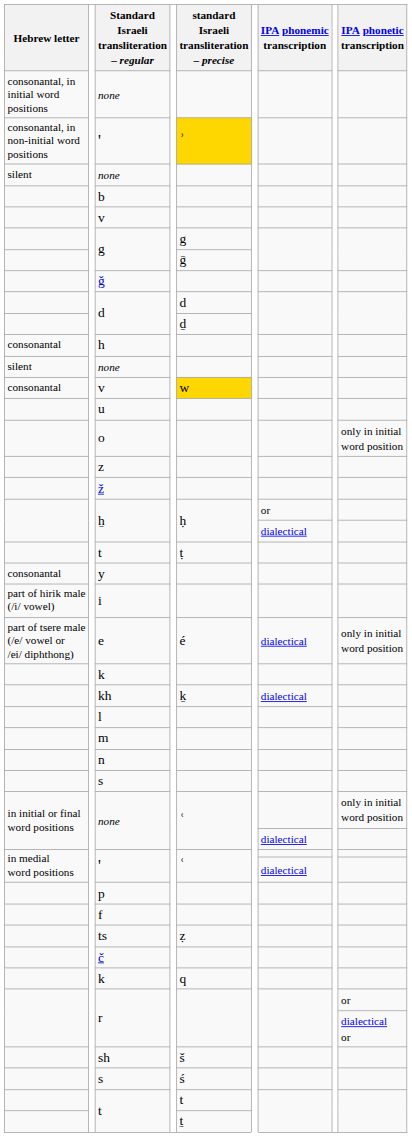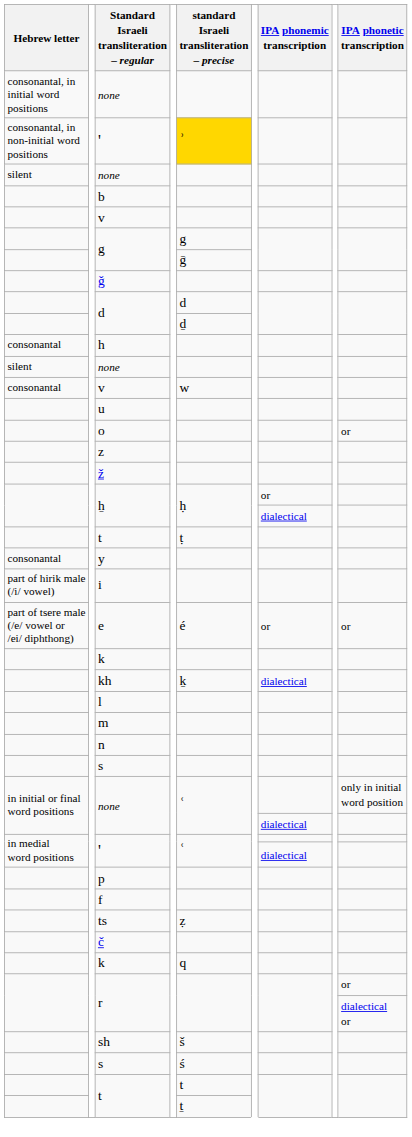 <table class="wikitable collapsible">
 <tr>
 <th><small>Hebrew letter</small></th>
 <td rowspan="45" style="background:white;"></td>
 <th><small>Standard<br>Israeli<br>transliteration<br>– <em>regular</em></small></th>
 <td rowspan="45" style="background:white;"></td>
 <th><small>standard<br>Israeli<br>transliteration<br>– <em>precise</em></small></th>
 <td rowspan="45" style="background:white; border-bottom-color:white;"></td>
 <th><small><a href='#'>IPA</a> <a href='#'>phonemic</a><br>transcription</small></th>
 <td rowspan="45" style="background:white;"></td>
 <th><small><a href='#'>IPA</a> <a href='#'>phonetic</a><br>transcription</small></th>
 </tr>
 <tr>
 <td><span></span><small><div>consonantal, in<br>initial word<br>positions</div></small></td>
 <td><small><em>none</em></small></td>
 <td></td>
 <td></td>
 <td></td>
 </tr>
 <tr>
 <td><span></span><small><div>consonantal, in<br>non-initial word<br>positions</div></small></td>
 <td><big>'</big></td>
 <td style="background: gold;"><big>ʾ</big></td>
 <td></td>
 <td></td>
 </tr>
 <tr>
 <td><span></span><small><div>silent</div></small></td>
 <td><small><em>none</em></small></td>
 <td></td>
 <td></td>
 <td></td>
 </tr>
 <tr>
 <td><span></span></td>
 <td>b</td>
 <td></td>
 <td></td>
 <td></td>
 </tr>
 <tr>
 <td><span></span></td>
 <td>v</td>
 <td></td>
 <td></td>
 <td></td>
 </tr>
 <tr>
 <td><span></span></td>
 <td rowspan=2>g</td>
 <td>g</td>
 <td rowspan=2></td>
 <td rowspan=2></td>
 </tr>
 <tr>
 <td><span></span></td>
 <td>ḡ</td>
 </tr>
 <tr>
 <td><span></span></td>
 <td><a href='#'>ǧ</a></td>
 <td></td>
 <td></td>
 <td></td>
 </tr>
 <tr>
 <td><span></span></td>
 <td rowspan=2>d</td>
 <td>d</td>
 <td rowspan=2></td>
 <td rowspan=2></td>
 </tr>
 <tr>
 <td><span></span></td>
 <td>ḏ</td>
 </tr>
 <tr>
 <td><span></span><small><div>consonantal</div></small></td>
 <td>h</td>
 <td></td>
 <td></td>
 <td></td>
 </tr>
 <tr>
 <td><span></span><small><div>silent</div></small></td>
 <td><small><em>none</em></small></td>
 <td></td>
 <td></td>
 <td></td>
 </tr>
 <tr>
 <td><span></span><small><div>consonantal</div></small></td>
 <td>v</td>
-<td style="background: gold;">w</td>
+<td>w</td>
 <td></td>
 <td></td>
 </tr>
 <tr>
 <td><span></span></td>
 <td>u</td>
 <td></td>
 <td></td>
 <td></td>
 </tr>
 <tr>
 <td><span></span></td>
 <td>o</td>
 <td></td>
 <td></td>
-<td><small>only in initial<br>word position<br></small></td>
+<td> <small>or</small> </td>
 </tr>
 <tr>
 <td><span></span></td>
 <td>z</td>
 <td></td>
 <td></td>
 <td></td>
 </tr>
 <tr>
 <td><span></span></td>
 <td><a href='#'>ž</a></td>
 <td></td>
 <td></td>
 <td></td>
 </tr>
 <tr>
 <td rowspan=2><span></span></td>
 <td rowspan=2>ẖ</td>
 <td rowspan=2>ḥ</td>
 <td> <small>or</small> </td>
 <td></td>
 </tr>
 <tr>
 <td valign=bottom><small><a href='#'>dialectical</a></small><br></td>
 <td></td>
 </tr>
 <tr>
 <td><span></span></td>
 <td>t</td>
 <td>ṭ</td>
 <td></td>
 <td></td>
 </tr>
 <tr>
 <td><span></span><small><div>consonantal</div></small></td>
 <td>y</td>
 <td></td>
 <td></td>
 <td></td>
 </tr>
 <tr>
 <td><span></span><small><div>part of hirik male<br>(/i/ vowel)</div></small></td>
 <td>i</td>
 <td></td>
 <td></td>
 <td></td>
 </tr>
 <tr>
 <td><span></span><small><div>part of tsere male<br>(/e/ vowel or<br>/ei/ diphthong)</div></small></td>
 <td>e</td>
 <td>é</td>
-<td><small><a href='#'>dialectical</a></small><br></td>
-<td><small>only in initial<br>word position<br></small></td>
+<td> <small>or</small> </td>
+<td> <small>or</small> </td>
 </tr>
 <tr>
 <td><span></span><span></span></td>
 <td>k</td>
 <td></td>
 <td></td>
 <td></td>
 </tr>
 <tr>
 <td><span></span></td>
 <td>kh</td>
 <td>ḵ</td>
 <td><small><a href='#'>dialectical</a></small><br></td>
 <td></td>
 </tr>
 <tr>
 <td><span></span></td>
 <td>l</td>
 <td></td>
 <td></td>
 <td></td>
 </tr>
 <tr>
 <td><span></span></td>
 <td>m</td>
 <td></td>
 <td></td>
 <td></td>
 </tr>
 <tr>
 <td><span></span></td>
 <td>n</td>
 <td></td>
 <td></td>
 <td></td>
 </tr>
 <tr>
 <td><span></span></td>
 <td>s</td>
 <td></td>
 <td></td>
 <td></td>
 </tr>
 <tr>
 <td rowspan=2><span></span><small><div>in initial or final<br>word positions</div></small></td>
 <td rowspan=2><small><em>none</em></small></td>
 <td rowspan=2><big>ʿ</big></td>
 <td></td>
 <td><small>only in initial<br>word position<br></small></td>
 </tr>
 <tr>
 <td><small><a href='#'>dialectical</a></small><br></td>
 <td></td>
 </tr>
 <tr>
 <td rowspan=2><span></span><small><div>in medial<br>word positions</div></small></td>
 <td rowspan=2><big>'</big></td>
 <td rowspan=2><big>ʿ</big></td>
 <td></td>
 <td></td>
 </tr>
 <tr>
 <td><small><a href='#'>dialectical</a></small><br></td>
 <td></td>
 </tr>
 <tr>
 <td><span></span><span></span></td>
 <td>p</td>
 <td></td>
 <td></td>
 <td></td>
 </tr>
 <tr>
 <td><span></span></td>
 <td>f</td>
 <td></td>
 <td></td>
 <td></td>
 </tr>
 <tr>
 <td><span></span></td>
 <td>ts</td>
 <td>ẓ</td>
 <td></td>
 <td></td>
 </tr>
 <tr>
 <td><span></span></td>
 <td><a href='#'>č</a></td>
 <td></td>
 <td></td>
 <td></td>
 </tr>
 <tr>
 <td><span></span></td>
 <td>k</td>
 <td>q</td>
 <td></td>
 <td></td>
 </tr>
 <tr>
 <td rowspan=2><span></span></td>
 <td rowspan=2>r</td>
 <td rowspan=2></td>
 <td rowspan=2></td>
 <td> <small>or</small> </td>
 </tr>
 <tr>
 <td><small><a href='#'>dialectical</a></small><br> <small>or</small> </td>
 </tr>
 <tr>
 <td><span></span></td>
 <td>sh</td>
 <td>š</td>
 <td></td>
 <td></td>
 </tr>
 <tr>
 <td><span></span></td>
 <td>s</td>
 <td>ś</td>
 <td></td>
 <td></td>
 </tr>
 <tr>
 <td><span></span></td>
 <td rowspan=2>t</td>
 <td>t</td>
 <td rowspan=2></td>
 <td rowspan=2></td>
 </tr>
 <tr>
 <td valign=bottom><span></span></td>
 <td valign=bottom>ṯ</td>
 </tr>
 </table>
